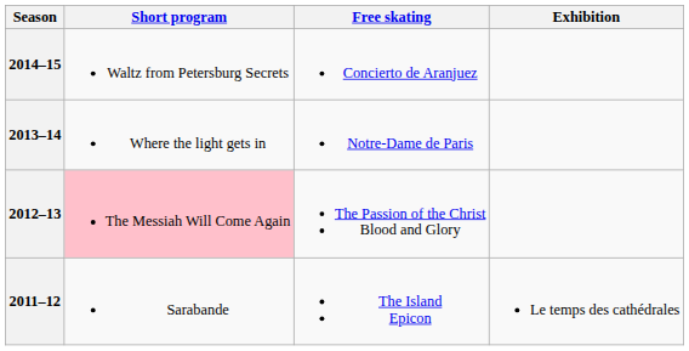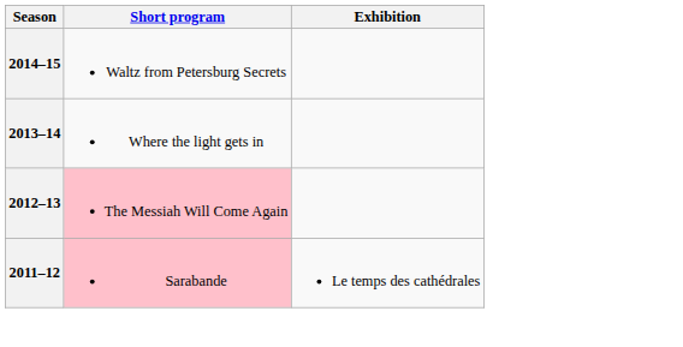 <table class="wikitable" style="text-align:center">
 <tr>
 <th>Season</th>
 <th><a href='#'>Short program</a></th>
-<th><a href='#'>Free skating</a></th>
 <th>Exhibition</th>
 </tr>
 <tr>
 <th>2014–15 <br> </th>
 <td><br><ul><li>Waltz from Petersburg Secrets <br></li></ul></td>
-<td><br><ul><li><a href='#'>Concierto de Aranjuez</a> <br></li></ul></td>
 <td></td>
 </tr>
 <tr>
 <th>2013–14 <br> </th>
 <td><br><ul><li>Where the light gets in <br></li></ul></td>
-<td><br><ul><li><a href='#'>Notre-Dame de Paris</a> <br></li></ul></td>
 <td></td>
 </tr>
 <tr>
 <th>2012–13 <br> </th>
 <td style="background: pink;"><br><ul><li>The Messiah Will Come Again <br></li></ul></td>
-<td><br><ul><li><a href='#'>The Passion of the Christ</a> <br></li><li>Blood and Glory <br></li></ul></td>
 <td></td>
 </tr>
 <tr>
 <th>2011–12 <br> </th>
-<td><br><ul><li>Sarabande <br></li></ul></td>
-<td><br><ul><li><a href='#'>The Island</a> <br></li><li><a href='#'>Epicon</a> <br></li></ul></td>
+<td style="background: pink;"><br><ul><li>Sarabande <br></li></ul></td>
 <td><br><ul><li>Le temps des cathédrales <br></li></ul></td>
 </tr>
 </table>
